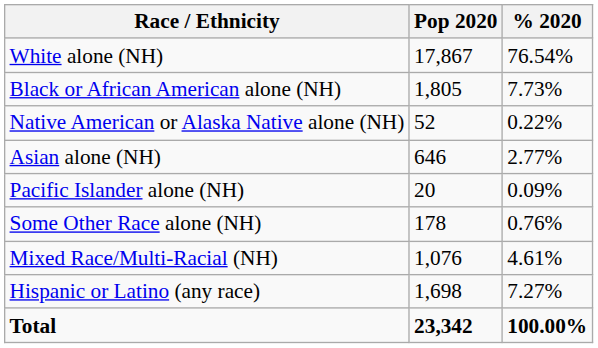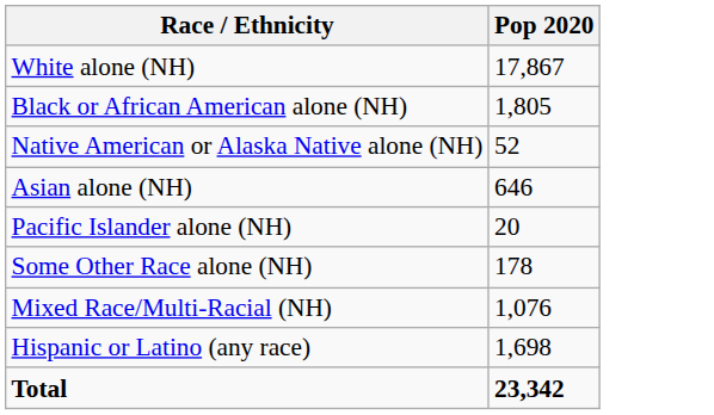 <table class="wikitable">
 <tr>
 <th>Race / Ethnicity</th>
 <th>Pop 2020</th>
-<th>% 2020</th>
 </tr>
 <tr>
 <td><a href='#'>White</a> alone (NH)</td>
 <td>17,867</td>
-<td>76.54%</td>
 </tr>
 <tr>
 <td><a href='#'>Black or African American</a> alone (NH)</td>
 <td>1,805</td>
-<td>7.73%</td>
 </tr>
 <tr>
 <td><a href='#'>Native American</a> or <a href='#'>Alaska Native</a> alone (NH)</td>
 <td>52</td>
-<td>0.22%</td>
 </tr>
 <tr>
 <td><a href='#'>Asian</a> alone (NH)</td>
 <td>646</td>
-<td>2.77%</td>
 </tr>
 <tr>
 <td><a href='#'>Pacific Islander</a> alone (NH)</td>
 <td>20</td>
-<td>0.09%</td>
 </tr>
 <tr>
 <td><a href='#'>Some Other Race</a> alone (NH)</td>
 <td>178</td>
-<td>0.76%</td>
 </tr>
 <tr>
 <td><a href='#'>Mixed Race/Multi-Racial</a> (NH)</td>
 <td>1,076</td>
-<td>4.61%</td>
 </tr>
 <tr>
 <td><a href='#'>Hispanic or Latino</a> (any race)</td>
 <td>1,698</td>
-<td>7.27%</td>
 </tr>
 <tr>
 <td><strong>Total</strong></td>
 <td><strong>23,342</strong></td>
-<td><strong>100.00%</strong></td>
 </tr>
 </table>
